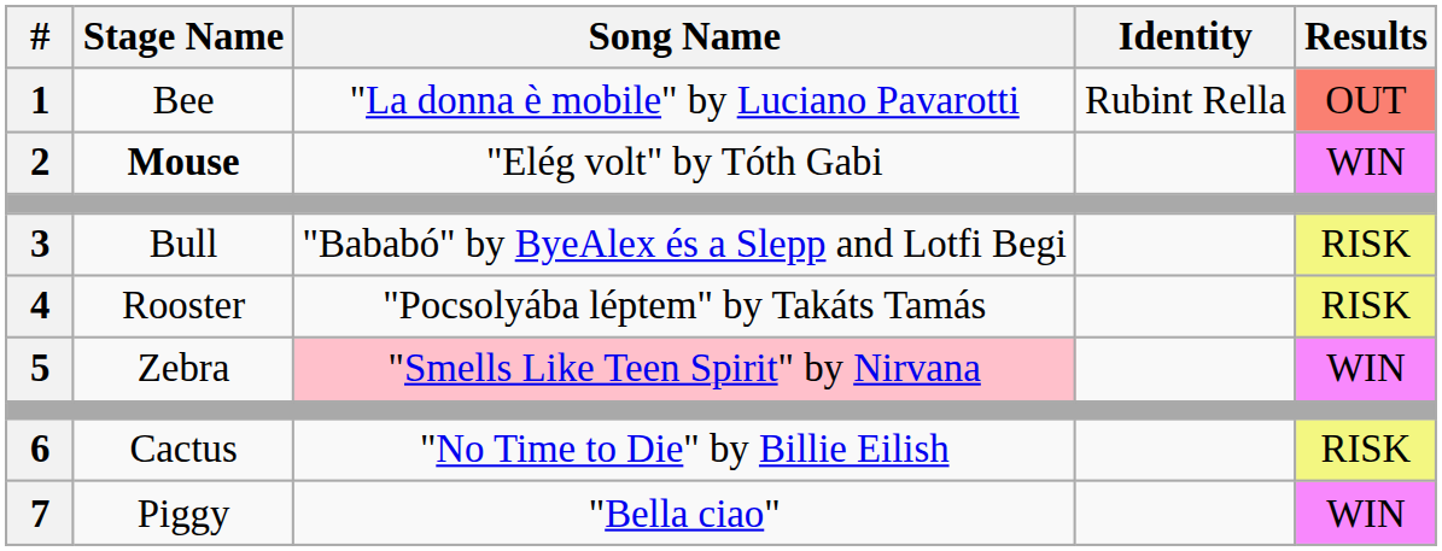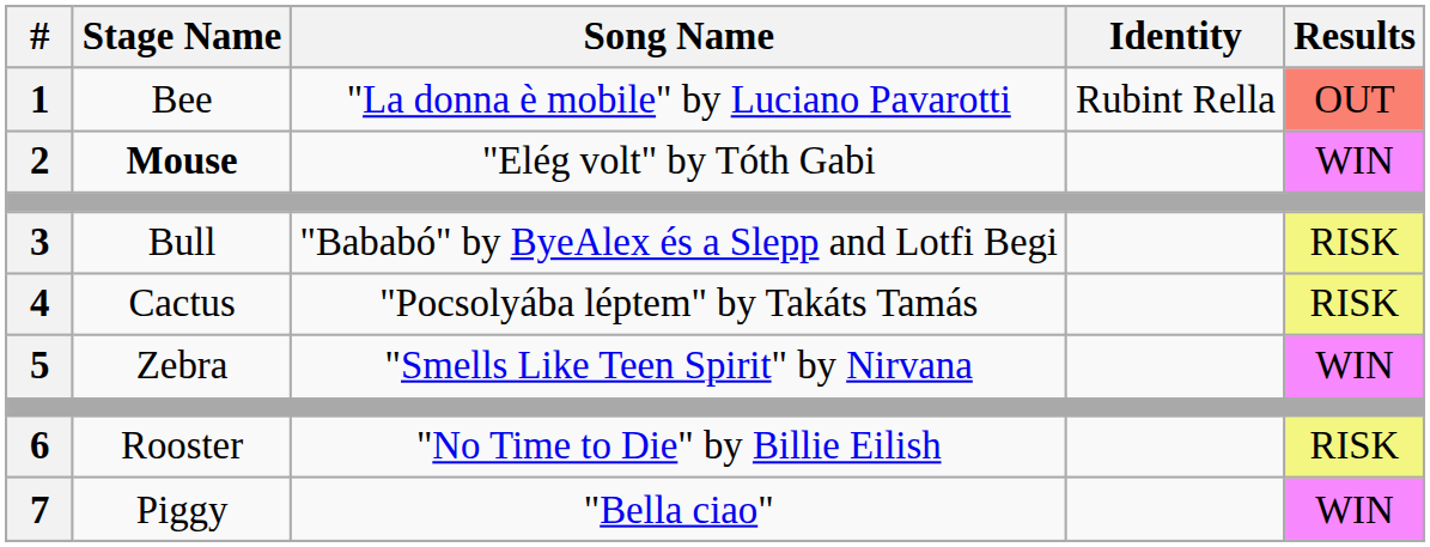 <table class="wikitable" style="text-align:center">
 <tr>
 <th style="width:20px">#</th>
 <th>Stage Name</th>
 <th>Song Name</th>
 <th>Identity</th>
 <th>Results</th>
 </tr>
 <tr>
 <th>1</th>
 <td>Bee</td>
 <td>"<a href='#'>La donna è mobile</a>" by <a href='#'>Luciano Pavarotti</a></td>
 <td>Rubint Rella</td>
 <td bgcolor="salmon">OUT</td>
 </tr>
 <tr>
 <th>2</th>
 <td><strong>Mouse</strong></td>
 <td>"Elég volt" by Tóth Gabi</td>
 <td></td>
 <td bgcolor="#f888fd">WIN</td>
 </tr>
 <tr>
 <th ! colspan="5" style="background:darkgrey"></th>
 </tr>
 <tr>
 <th>3</th>
 <td>Bull</td>
 <td>"Bababó" by <a href='#'>ByeAlex és a Slepp</a> and Lotfi Begi</td>
 <td></td>
 <td bgcolor="#f3f781">RISK</td>
 </tr>
 <tr>
 <th>4</th>
-<td>Rooster</td>
+<td>Cactus</td>
 <td>"Pocsolyába léptem" by Takáts Tamás</td>
 <td></td>
 <td bgcolor="#f3f781">RISK</td>
 </tr>
 <tr>
 <th>5</th>
 <td>Zebra</td>
-<td style="background: pink;">"<a href='#'>Smells Like Teen Spirit</a>" by <a href='#'>Nirvana</a></td>
+<td>"<a href='#'>Smells Like Teen Spirit</a>" by <a href='#'>Nirvana</a></td>
 <td></td>
 <td bgcolor="#f888fd">WIN</td>
 </tr>
 <tr>
 <th ! colspan="5" style="background:darkgrey"></th>
 </tr>
 <tr>
 <th>6</th>
-<td>Cactus</td>
+<td>Rooster</td>
 <td>"<a href='#'>No Time to Die</a>" by <a href='#'>Billie Eilish</a></td>
 <td></td>
 <td bgcolor="#f3f781">RISK</td>
 </tr>
 <tr>
 <th>7</th>
 <td>Piggy</td>
 <td>"<a href='#'>Bella ciao</a>"</td>
 <td></td>
 <td bgcolor="#f888fd">WIN</td>
 </tr>
 </table>
